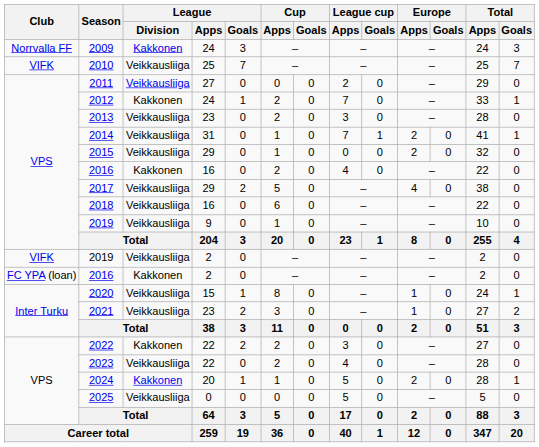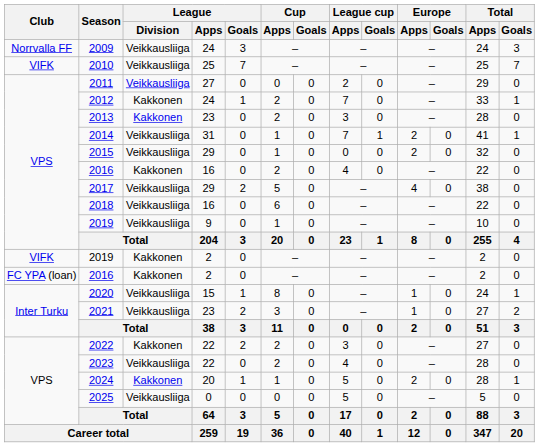 <table class="wikitable" style="text-align:center">
 <tr>
 <th rowspan="2">Club</th>
 <th rowspan="2">Season</th>
 <th colspan="3">League</th>
 <th colspan="2">Cup</th>
 <th colspan="2">League cup</th>
 <th colspan="2">Europe</th>
 <th colspan="2">Total</th>
 </tr>
 <tr>
 <th>Division</th>
 <th>Apps</th>
 <th>Goals</th>
 <th>Apps</th>
 <th>Goals</th>
 <th>Apps</th>
 <th>Goals</th>
 <th>Apps</th>
 <th>Goals</th>
 <th>Apps</th>
 <th>Goals</th>
 </tr>
 <tr>
 <td><a href='#'>Norrvalla FF</a></td>
 <td><a href='#'>2009</a></td>
-<td><a href='#'>Kakkonen</a></td>
+<td>Veikkausliiga</td>
 <td>24</td>
 <td>3</td>
 <td colspan=2>–</td>
 <td colspan=2>–</td>
 <td colspan=2>–</td>
 <td>24</td>
 <td>3</td>
 </tr>
 <tr>
 <td><a href='#'>VIFK</a></td>
 <td><a href='#'>2010</a></td>
 <td>Veikkausliiga</td>
 <td>25</td>
 <td>7</td>
 <td colspan=2>–</td>
 <td colspan=2>–</td>
 <td colspan=2>–</td>
 <td>25</td>
 <td>7</td>
 </tr>
 <tr>
 <td rowspan="10"><a href='#'>VPS</a></td>
 <td><a href='#'>2011</a></td>
 <td><a href='#'>Veikkausliiga</a></td>
 <td>27</td>
 <td>0</td>
 <td>0</td>
 <td>0</td>
 <td>2</td>
 <td>0</td>
 <td colspan=2>–</td>
 <td>29</td>
 <td>0</td>
 </tr>
 <tr>
 <td><a href='#'>2012</a></td>
 <td>Kakkonen</td>
 <td>24</td>
 <td>1</td>
 <td>2</td>
 <td>0</td>
 <td>7</td>
 <td>0</td>
 <td colspan=2>–</td>
 <td>33</td>
 <td>1</td>
 </tr>
 <tr>
 <td><a href='#'>2013</a></td>
-<td>Veikkausliiga</td>
+<td><a href='#'>Kakkonen</a></td>
 <td>23</td>
 <td>0</td>
 <td>2</td>
 <td>0</td>
 <td>3</td>
 <td>0</td>
 <td colspan=2>–</td>
 <td>28</td>
 <td>0</td>
 </tr>
 <tr>
 <td><a href='#'>2014</a></td>
 <td>Veikkausliiga</td>
 <td>31</td>
 <td>0</td>
 <td>1</td>
 <td>0</td>
 <td>7</td>
 <td>1</td>
 <td>2</td>
 <td>0</td>
 <td>41</td>
 <td>1</td>
 </tr>
 <tr>
 <td><a href='#'>2015</a></td>
 <td>Veikkausliiga</td>
 <td>29</td>
 <td>0</td>
 <td>1</td>
 <td>0</td>
 <td>0</td>
 <td>0</td>
 <td>2</td>
 <td>0</td>
 <td>32</td>
 <td>0</td>
 </tr>
 <tr>
 <td><a href='#'>2016</a></td>
 <td>Kakkonen</td>
 <td>16</td>
 <td>0</td>
 <td>2</td>
 <td>0</td>
 <td>4</td>
 <td>0</td>
 <td colspan=2>–</td>
 <td>22</td>
 <td>0</td>
 </tr>
 <tr>
 <td><a href='#'>2017</a></td>
 <td>Veikkausliiga</td>
 <td>29</td>
 <td>2</td>
 <td>5</td>
 <td>0</td>
 <td colspan=2>–</td>
 <td>4</td>
 <td>0</td>
 <td>38</td>
 <td>0</td>
 </tr>
 <tr>
 <td><a href='#'>2018</a></td>
 <td>Veikkausliiga</td>
 <td>16</td>
 <td>0</td>
 <td>6</td>
 <td>0</td>
 <td colspan=2>–</td>
 <td colspan=2>–</td>
 <td>22</td>
 <td>0</td>
 </tr>
 <tr>
 <td><a href='#'>2019</a></td>
 <td>Veikkausliiga</td>
 <td>9</td>
 <td>0</td>
 <td>1</td>
 <td>0</td>
 <td colspan=2>–</td>
 <td colspan=2>–</td>
 <td>10</td>
 <td>0</td>
 </tr>
 <tr>
 <th colspan="2">Total</th>
 <th>204</th>
 <th>3</th>
 <th>20</th>
 <th>0</th>
 <th>23</th>
 <th>1</th>
 <th>8</th>
 <th>0</th>
 <th>255</th>
 <th>4</th>
 </tr>
 <tr>
 <td><a href='#'>VIFK</a></td>
 <td>2019</td>
-<td>Veikkausliiga</td>
+<td>Kakkonen</td>
 <td>2</td>
 <td>0</td>
 <td colspan=2>–</td>
 <td colspan=2>–</td>
 <td colspan=2>–</td>
 <td>2</td>
 <td>0</td>
 </tr>
 <tr>
 <td><a href='#'>FC YPA</a> (loan)</td>
 <td><a href='#'>2016</a></td>
 <td>Kakkonen</td>
 <td>2</td>
 <td>0</td>
 <td colspan=2>–</td>
 <td colspan=2>–</td>
 <td colspan=2>–</td>
 <td>2</td>
 <td>0</td>
 </tr>
 <tr>
 <td rowspan=3><a href='#'>Inter Turku</a></td>
 <td><a href='#'>2020</a></td>
 <td>Veikkausliiga</td>
 <td>15</td>
 <td>1</td>
 <td>8</td>
 <td>0</td>
 <td colspan=2>–</td>
 <td>1</td>
 <td>0</td>
 <td>24</td>
 <td>1</td>
 </tr>
 <tr>
 <td><a href='#'>2021</a></td>
 <td>Veikkausliiga</td>
 <td>23</td>
 <td>2</td>
 <td>3</td>
 <td>0</td>
 <td colspan=2>–</td>
 <td>1</td>
 <td>0</td>
 <td>27</td>
 <td>2</td>
 </tr>
 <tr>
 <th colspan="2">Total</th>
 <th>38</th>
 <th>3</th>
 <th>11</th>
 <th>0</th>
 <th>0</th>
 <th>0</th>
 <th>2</th>
 <th>0</th>
 <th>51</th>
 <th>3</th>
 </tr>
 <tr>
 <td rowspan=5>VPS</td>
 <td><a href='#'>2022</a></td>
 <td>Kakkonen</td>
 <td>22</td>
 <td>2</td>
 <td>2</td>
 <td>0</td>
 <td>3</td>
 <td>0</td>
 <td colspan=2>–</td>
 <td>27</td>
 <td>0</td>
 </tr>
 <tr>
 <td><a href='#'>2023</a></td>
 <td>Veikkausliiga</td>
 <td>22</td>
 <td>0</td>
 <td>2</td>
 <td>0</td>
 <td>4</td>
 <td>0</td>
 <td colspan=2>–</td>
 <td>28</td>
 <td>0</td>
 </tr>
 <tr>
 <td><a href='#'>2024</a></td>
 <td><a href='#'>Kakkonen</a></td>
 <td>20</td>
 <td>1</td>
 <td>1</td>
 <td>0</td>
 <td>5</td>
 <td>0</td>
 <td>2</td>
 <td>0</td>
 <td>28</td>
 <td>1</td>
 </tr>
 <tr>
 <td><a href='#'>2025</a></td>
 <td>Veikkausliiga</td>
 <td>0</td>
 <td>0</td>
 <td>0</td>
 <td>0</td>
 <td>5</td>
 <td>0</td>
 <td colspan=2>–</td>
 <td>5</td>
 <td>0</td>
 </tr>
 <tr>
 <th colspan="2">Total</th>
 <th>64</th>
 <th>3</th>
 <th>5</th>
 <th>0</th>
 <th>17</th>
 <th>0</th>
 <th>2</th>
 <th>0</th>
 <th>88</th>
 <th>3</th>
 </tr>
 <tr>
 <th colspan="3">Career total</th>
 <th>259</th>
 <th>19</th>
 <th>36</th>
 <th>0</th>
 <th>40</th>
 <th>1</th>
 <th>12</th>
 <th>0</th>
 <th>347</th>
 <th>20</th>
 </tr>
 </table>
